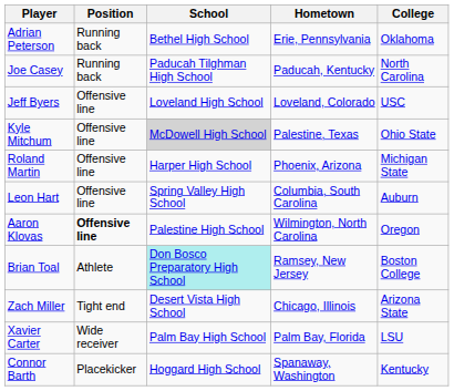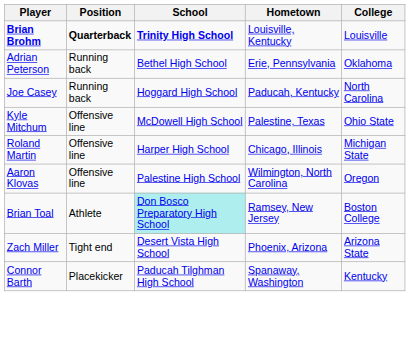 <table class="wikitable">
 <tr>
 <th>Player</th>
 <th>Position</th>
 <th>School</th>
 <th>Hometown</th>
 <th>College</th>
+</tr>
+<tr>
+<td><strong><a href='#'>Brian Brohm</a></strong></td>
+<td><strong>Quarterback</strong></td>
+<td><strong><a href='#'>Trinity High School</a></strong></td>
+<td><a href='#'>Louisville, Kentucky</a></td>
+<td><a href='#'>Louisville</a></td>
 </tr>
 <tr>
 <td><a href='#'>Adrian Peterson</a></td>
 <td>Running back</td>
 <td><a href='#'>Bethel High School</a></td>
 <td><a href='#'>Erie, Pennsylvania</a></td>
 <td><a href='#'>Oklahoma</a></td>
 </tr>
 <tr>
 <td><a href='#'>Joe Casey</a></td>
 <td>Running back</td>
-<td><a href='#'>Paducah Tilghman High School</a></td>
+<td><a href='#'>Hoggard High School</a></td>
 <td><a href='#'>Paducah, Kentucky</a></td>
 <td><a href='#'>North Carolina</a></td>
 </tr>
 <tr>
-<td><a href='#'>Jeff Byers</a></td>
-<td>Offensive line</td>
-<td><a href='#'>Loveland High School</a></td>
-<td><a href='#'>Loveland, Colorado</a></td>
-<td><a href='#'>USC</a></td>
-</tr>
-<tr>
 <td><a href='#'>Kyle Mitchum</a></td>
 <td>Offensive line</td>
-<td style="background: lightgrey;"><a href='#'>McDowell High School</a></td>
+<td><a href='#'>McDowell High School</a></td>
 <td><a href='#'>Palestine, Texas</a></td>
 <td><a href='#'>Ohio State</a></td>
 </tr>
 <tr>
 <td><a href='#'>Roland Martin</a></td>
 <td>Offensive line</td>
 <td><a href='#'>Harper High School</a></td>
-<td><a href='#'>Phoenix, Arizona</a></td>
+<td><a href='#'>Chicago, Illinois</a></td>
 <td><a href='#'>Michigan State</a></td>
 </tr>
 <tr>
-<td><a href='#'>Leon Hart</a></td>
+<td><a href='#'>Aaron Klovas</a></td>
 <td>Offensive line</td>
-<td><a href='#'>Spring Valley High School</a></td>
-<td><a href='#'>Columbia, South Carolina</a></td>
-<td><a href='#'>Auburn</a></td>
-</tr>
-<tr>
-<td><a href='#'>Aaron Klovas</a></td>
-<td><strong>Offensive line</strong></td>
 <td><a href='#'>Palestine High School</a></td>
 <td><a href='#'>Wilmington, North Carolina</a></td>
 <td><a href='#'>Oregon</a></td>
 </tr>
 <tr>
 <td><a href='#'>Brian Toal</a></td>
 <td>Athlete</td>
 <td style="background: paleturquoise;"><a href='#'>Don Bosco Preparatory High School</a></td>
 <td><a href='#'>Ramsey, New Jersey</a></td>
 <td><a href='#'>Boston College</a></td>
 </tr>
 <tr>
 <td><a href='#'>Zach Miller</a></td>
 <td>Tight end</td>
 <td><a href='#'>Desert Vista High School</a></td>
-<td><a href='#'>Chicago, Illinois</a></td>
+<td><a href='#'>Phoenix, Arizona</a></td>
 <td><a href='#'>Arizona State</a></td>
-</tr>
-<tr>
-<td><a href='#'>Xavier Carter</a></td>
-<td>Wide receiver</td>
-<td><a href='#'>Palm Bay High School</a></td>
-<td><a href='#'>Palm Bay, Florida</a></td>
-<td><a href='#'>LSU</a></td>
 </tr>
 <tr>
 <td><a href='#'>Connor Barth</a></td>
 <td>Placekicker</td>
-<td><a href='#'>Hoggard High School</a></td>
+<td><a href='#'>Paducah Tilghman High School</a></td>
 <td><a href='#'>Spanaway, Washington</a></td>
 <td><a href='#'>Kentucky</a></td>
 </tr>
 </table>
